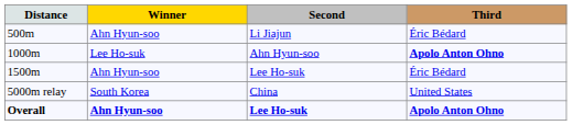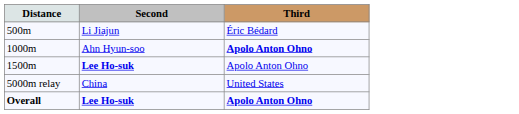 <table bgcolor="#f7f8ff" cellpadding="3" cellspacing="0" border="1" style="font-size: 95%; border: gray solid 1px; border-collapse: collapse;">
 <tr bgcolor="#CCCCCC">
 <td align="center" bgcolor="#DCE5E5" width="100"><strong>Distance</strong></td>
-<td align="center" bgcolor="gold" width="200"><strong>Winner</strong></td>
 <td align="center" bgcolor="silver" width="200"><strong>Second</strong></td>
 <td align="center" bgcolor="CC9966" width="200"><strong>Third</strong></td>
 </tr>
 <tr align="left">
 <td>500m</td>
-<td> <a href='#'>Ahn Hyun-soo</a></td>
 <td> <a href='#'>Li Jiajun</a></td>
 <td> <a href='#'>Éric Bédard</a></td>
 </tr>
 <tr align="left">
 <td>1000m</td>
-<td> <a href='#'>Lee Ho-suk</a></td>
 <td> <a href='#'>Ahn Hyun-soo</a></td>
 <td><strong> <a href='#'>Apolo Anton Ohno</a></strong></td>
 </tr>
 <tr align="left">
 <td>1500m</td>
-<td> <a href='#'>Ahn Hyun-soo</a></td>
-<td> <a href='#'>Lee Ho-suk</a></td>
-<td> <a href='#'>Éric Bédard</a></td>
+<td><strong> <a href='#'>Lee Ho-suk</a></strong></td>
+<td> <a href='#'>Apolo Anton Ohno</a></td>
 </tr>
 <tr align="left">
 <td>5000m relay</td>
-<td> <a href='#'>South Korea</a></td>
 <td> <a href='#'>China</a></td>
 <td> <a href='#'>United States</a></td>
 </tr>
 <tr align="left">
 <td><strong>Overall</strong></td>
-<td> <strong><a href='#'>Ahn Hyun-soo</a></strong></td>
 <td> <strong><a href='#'>Lee Ho-suk</a></strong></td>
 <td> <strong><a href='#'>Apolo Anton Ohno</a></strong></td>
 </tr>
 </table>
